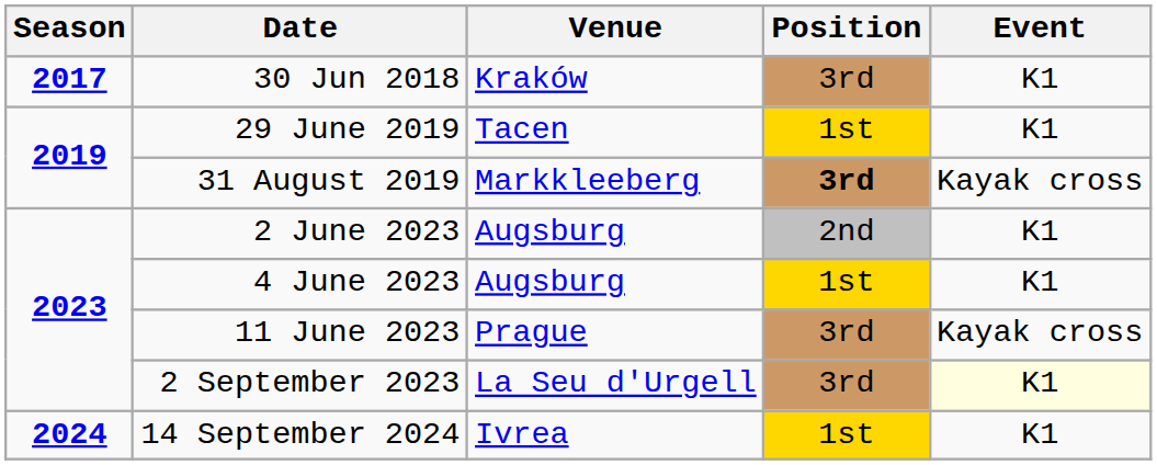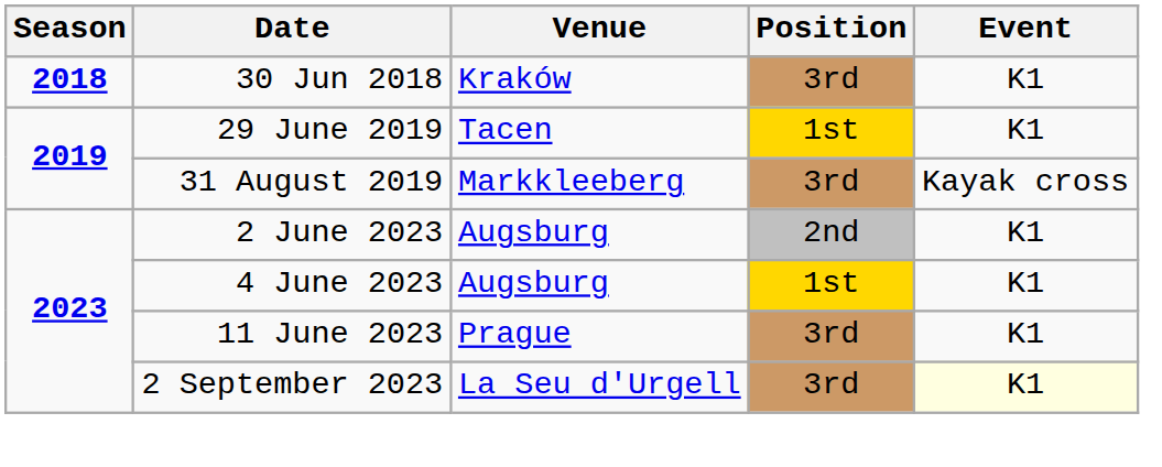 <table class="wikitable" style="text-align:center; font-size:95%;">
 <tr>
 <th>Season</th>
 <th>Date</th>
 <th>Venue</th>
 <th>Position</th>
 <th>Event</th>
 </tr>
 <tr>
-<td><strong><a href='#'>2017</a></strong></td>
+<td><strong><a href='#'>2018</a></strong></td>
 <td align=right>30 Jun 2018</td>
 <td align=left><a href='#'>Kraków</a></td>
 <td bgcolor=cc9966>3rd</td>
 <td>K1</td>
 </tr>
 <tr>
 <td rowspan=2><strong><a href='#'>2019</a></strong></td>
 <td align=right>29 June 2019</td>
 <td align=left><a href='#'>Tacen</a></td>
 <td bgcolor=gold>1st</td>
 <td>K1</td>
 </tr>
 <tr>
 <td align=right>31 August 2019</td>
 <td align=left><a href='#'>Markkleeberg</a></td>
-<td bgcolor=cc9966><strong>3rd</strong></td>
+<td bgcolor=cc9966>3rd</td>
 <td>Kayak cross</td>
 </tr>
 <tr>
 <td rowspan=4><strong><a href='#'>2023</a></strong></td>
 <td align=right>2 June 2023</td>
 <td align=left><a href='#'>Augsburg</a></td>
 <td bgcolor=silver>2nd</td>
 <td>K1</td>
 </tr>
 <tr>
 <td align=right>4 June 2023</td>
 <td align=left><a href='#'>Augsburg</a></td>
 <td bgcolor=gold>1st</td>
 <td>K1</td>
 </tr>
 <tr>
 <td align=right>11 June 2023</td>
 <td align=left><a href='#'>Prague</a></td>
 <td bgcolor=cc9966>3rd</td>
-<td>Kayak cross</td>
+<td>K1</td>
 </tr>
 <tr>
 <td align=right>2 September 2023</td>
 <td align=left><a href='#'>La Seu d'Urgell</a></td>
 <td bgcolor=cc9966>3rd</td>
 <td style="background: lightyellow;">K1</td>
 </tr>
-<tr>
-<td><strong><a href='#'>2024</a></strong></td>
-<td align=right>14 September 2024</td>
-<td align=left><a href='#'>Ivrea</a></td>
-<td bgcolor=gold>1st</td>
-<td>K1</td>
-</tr>
 </table>
